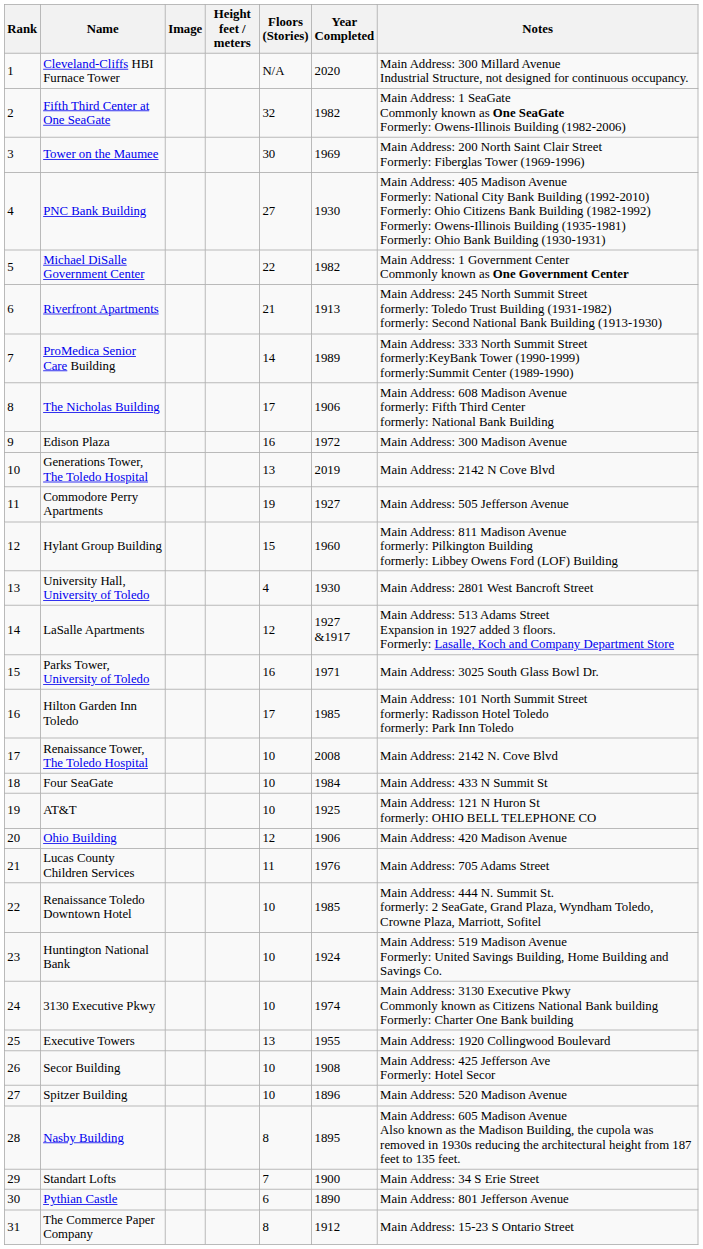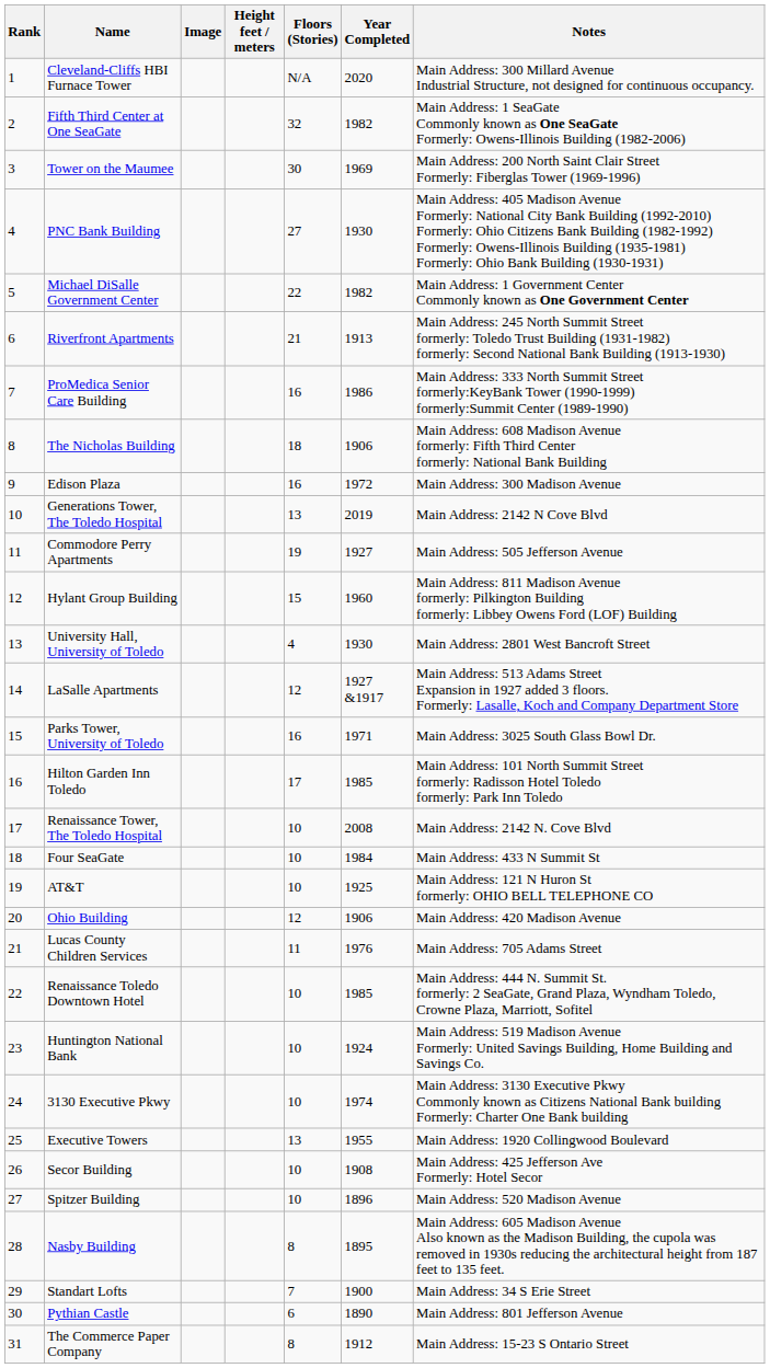 <table class="wikitable sortable">
 <tr>
 <th>Rank</th>
 <th>Name</th>
 <th>Image</th>
 <th>Height<br>feet / meters</th>
 <th>Floors<br>(Stories)</th>
 <th>Year<br>Completed</th>
 <th>Notes</th>
 </tr>
 <tr>
 <td>1</td>
 <td><a href='#'>Cleveland-Cliffs</a> HBI Furnace Tower</td>
 <td></td>
 <td></td>
 <td>N/A</td>
 <td>2020</td>
 <td>Main Address: 300 Millard Avenue<br>Industrial Structure, not designed for continuous occupancy.</td>
 </tr>
 <tr>
 <td>2</td>
 <td><a href='#'>Fifth Third Center at One SeaGate</a></td>
 <td></td>
 <td></td>
 <td>32</td>
 <td>1982</td>
 <td>Main Address: 1 SeaGate<br>Commonly known as <strong>One SeaGate</strong><br>Formerly: Owens-Illinois Building (1982-2006)</td>
 </tr>
 <tr>
 <td>3</td>
 <td><a href='#'>Tower on the Maumee</a></td>
 <td></td>
 <td></td>
 <td>30</td>
 <td>1969</td>
 <td>Main Address: 200 North Saint Clair Street<br>Formerly: Fiberglas Tower (1969-1996)</td>
 </tr>
 <tr>
 <td>4</td>
 <td><a href='#'>PNC Bank Building</a></td>
 <td></td>
 <td></td>
 <td>27</td>
 <td>1930</td>
 <td>Main Address: 405 Madison Avenue<br>Formerly: National City Bank Building (1992-2010)<br>Formerly: Ohio Citizens Bank Building (1982-1992)<br>Formerly: Owens-Illinois Building (1935-1981)<br>Formerly: Ohio Bank Building (1930-1931)</td>
 </tr>
 <tr>
 <td>5</td>
 <td><a href='#'>Michael DiSalle Government Center</a></td>
 <td></td>
 <td></td>
 <td>22</td>
 <td>1982</td>
 <td>Main Address: 1 Government Center<br>Commonly known as <strong>One Government Center</strong></td>
 </tr>
 <tr>
 <td>6</td>
 <td><a href='#'>Riverfront Apartments</a></td>
 <td></td>
 <td></td>
 <td>21</td>
 <td>1913</td>
 <td>Main Address: 245 North Summit Street<br>formerly: Toledo Trust Building (1931-1982)<br>formerly: Second National Bank Building (1913-1930)</td>
 </tr>
 <tr>
 <td>7</td>
 <td><a href='#'>ProMedica Senior Care</a> Building</td>
 <td></td>
 <td></td>
-<td>14</td>
-<td>1989</td>
+<td>16</td>
+<td>1986</td>
 <td>Main Address: 333 North Summit Street<br>formerly:KeyBank Tower (1990-1999)<br>formerly:Summit Center (1989-1990)</td>
 </tr>
 <tr>
 <td>8</td>
 <td><a href='#'>The Nicholas Building</a></td>
 <td></td>
 <td></td>
-<td>17</td>
+<td>18</td>
 <td>1906</td>
 <td>Main Address: 608 Madison Avenue<br>formerly: Fifth Third Center<br>formerly: National Bank Building</td>
 </tr>
 <tr>
 <td>9</td>
 <td>Edison Plaza</td>
 <td></td>
 <td></td>
 <td>16</td>
 <td>1972</td>
 <td>Main Address: 300 Madison Avenue</td>
 </tr>
 <tr>
 <td>10</td>
 <td>Generations Tower, <a href='#'>The Toledo Hospital</a></td>
 <td></td>
 <td></td>
 <td>13</td>
 <td>2019</td>
 <td>Main Address: 2142 N Cove Blvd</td>
 </tr>
 <tr>
 <td>11</td>
 <td>Commodore Perry Apartments</td>
 <td></td>
 <td></td>
 <td>19</td>
 <td>1927</td>
 <td>Main Address: 505 Jefferson Avenue</td>
 </tr>
 <tr>
 <td>12</td>
 <td>Hylant Group Building</td>
 <td></td>
 <td></td>
 <td>15</td>
 <td>1960</td>
 <td>Main Address: 811 Madison Avenue<br>formerly: Pilkington Building<br>formerly: Libbey Owens Ford (LOF) Building</td>
 </tr>
 <tr>
 <td>13</td>
 <td>University Hall, <a href='#'>University of Toledo</a></td>
 <td></td>
 <td></td>
 <td>4</td>
 <td>1930</td>
 <td>Main Address: 2801 West Bancroft Street</td>
 </tr>
 <tr>
 <td>14</td>
 <td>LaSalle Apartments</td>
 <td></td>
 <td></td>
 <td>12</td>
 <td>1927<br>&1917</td>
 <td>Main Address: 513 Adams Street<br>Expansion in 1927 added 3 floors.<br>Formerly: <a href='#'>Lasalle, Koch and Company Department Store</a></td>
 </tr>
 <tr>
 <td>15</td>
 <td>Parks Tower, <a href='#'>University of Toledo</a></td>
 <td></td>
 <td></td>
 <td>16</td>
 <td>1971</td>
 <td>Main Address: 3025 South Glass Bowl Dr.</td>
 </tr>
 <tr>
 <td>16</td>
 <td>Hilton Garden Inn Toledo</td>
 <td></td>
 <td></td>
 <td>17</td>
 <td>1985</td>
 <td>Main Address: 101 North Summit Street<br>formerly: Radisson Hotel Toledo<br>formerly: Park Inn Toledo</td>
 </tr>
 <tr>
 <td>17</td>
 <td>Renaissance Tower, <a href='#'>The Toledo Hospital</a></td>
 <td></td>
 <td></td>
 <td>10</td>
 <td>2008</td>
 <td>Main Address: 2142 N. Cove Blvd</td>
 </tr>
 <tr>
 <td>18</td>
 <td>Four SeaGate</td>
 <td></td>
 <td></td>
 <td>10</td>
 <td>1984</td>
 <td>Main Address: 433 N Summit St</td>
 </tr>
 <tr>
 <td>19</td>
 <td>AT&T</td>
 <td></td>
 <td></td>
 <td>10</td>
 <td>1925</td>
 <td>Main Address: 121 N Huron St<br>formerly: OHIO BELL TELEPHONE CO</td>
 </tr>
 <tr>
 <td>20</td>
 <td><a href='#'>Ohio Building</a></td>
 <td></td>
 <td></td>
 <td>12</td>
 <td>1906</td>
 <td>Main Address: 420 Madison Avenue</td>
 </tr>
 <tr>
 <td>21</td>
 <td>Lucas County Children Services</td>
 <td></td>
 <td></td>
 <td>11</td>
 <td>1976</td>
 <td>Main Address: 705 Adams Street</td>
 </tr>
 <tr>
 <td>22</td>
 <td>Renaissance Toledo Downtown Hotel</td>
 <td></td>
 <td></td>
 <td>10</td>
 <td>1985</td>
 <td>Main Address: 444 N. Summit St.<br>formerly: 2 SeaGate, Grand Plaza, Wyndham Toledo, Crowne Plaza, Marriott, Sofitel</td>
 </tr>
 <tr>
 <td>23</td>
 <td>Huntington National Bank</td>
 <td></td>
 <td></td>
 <td>10</td>
 <td>1924</td>
 <td>Main Address: 519 Madison Avenue<br>Formerly: United Savings Building, Home Building and Savings Co.</td>
 </tr>
 <tr>
 <td>24</td>
 <td>3130 Executive Pkwy</td>
 <td></td>
 <td></td>
 <td>10</td>
 <td>1974</td>
 <td>Main Address: 3130 Executive Pkwy<br>Commonly known as Citizens National Bank building<br>Formerly: Charter One Bank building</td>
 </tr>
 <tr>
 <td>25</td>
 <td>Executive Towers</td>
 <td></td>
 <td></td>
 <td>13</td>
 <td>1955</td>
 <td>Main Address: 1920 Collingwood Boulevard</td>
 </tr>
 <tr>
 <td>26</td>
 <td>Secor Building</td>
 <td></td>
 <td></td>
 <td>10</td>
 <td>1908</td>
 <td>Main Address: 425 Jefferson Ave<br>Formerly: Hotel Secor</td>
 </tr>
 <tr>
 <td>27</td>
 <td>Spitzer Building</td>
 <td></td>
 <td></td>
 <td>10</td>
 <td>1896</td>
 <td>Main Address: 520 Madison Avenue</td>
 </tr>
 <tr>
 <td>28</td>
 <td><a href='#'>Nasby Building</a></td>
 <td></td>
 <td></td>
 <td>8</td>
 <td>1895</td>
 <td>Main Address: 605 Madison Avenue<br>Also known as the Madison Building, the cupola was removed in 1930s reducing the architectural height from 187 feet to 135 feet.</td>
 </tr>
 <tr>
 <td>29</td>
 <td>Standart Lofts</td>
 <td></td>
 <td></td>
 <td>7</td>
 <td>1900</td>
 <td>Main Address: 34 S Erie Street</td>
 </tr>
 <tr>
 <td>30</td>
 <td><a href='#'>Pythian Castle</a></td>
 <td></td>
 <td></td>
 <td>6</td>
 <td>1890</td>
 <td>Main Address: 801 Jefferson Avenue</td>
 </tr>
 <tr>
 <td>31</td>
 <td>The Commerce Paper Company</td>
 <td></td>
 <td></td>
 <td>8</td>
 <td>1912</td>
 <td>Main Address: 15-23 S Ontario Street</td>
 </tr>
 </table>
